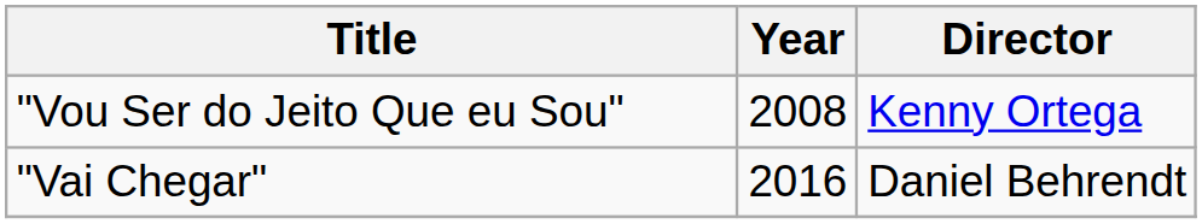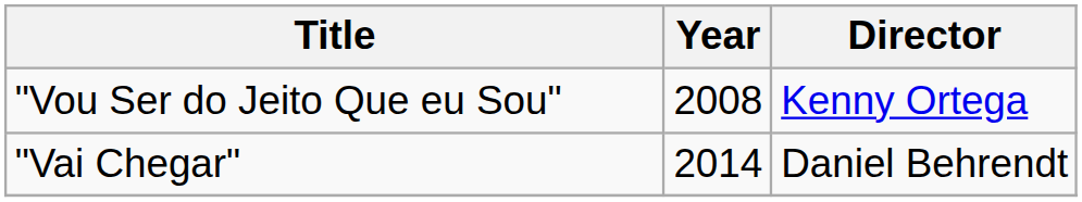 <table class="wikitable">
 <tr>
 <th style="width:16em;">Title</th>
 <th>Year</th>
 <th>Director</th>
 </tr>
 <tr>
 <td>"Vou Ser do Jeito Que eu Sou"</td>
 <td>2008</td>
 <td><a href='#'>Kenny Ortega</a></td>
 </tr>
 <tr>
 <td>"Vai Chegar"</td>
-<td>2016</td>
+<td>2014</td>
 <td>Daniel Behrendt</td>
 </tr>
 <tr>
 </tr>
 </table>
